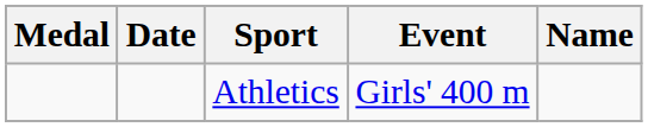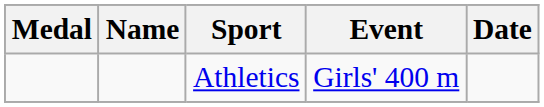 <table class="wikitable sortable" style="font-size: 95%;">
 <tr>
 <th>Medal</th>
-<th>Date</th>
+<th>Name</th>
 <th>Sport</th>
 <th>Event</th>
-<th>Name</th>
+<th>Date</th>
 </tr>
 <tr>
 <td></td>
 <td></td>
 <td><a href='#'>Athletics</a></td>
 <td><a href='#'>Girls' 400 m</a></td>
 <td></td>
 </tr>
 </table>
